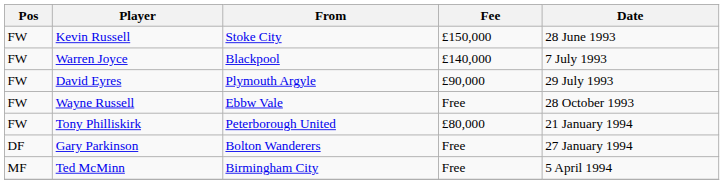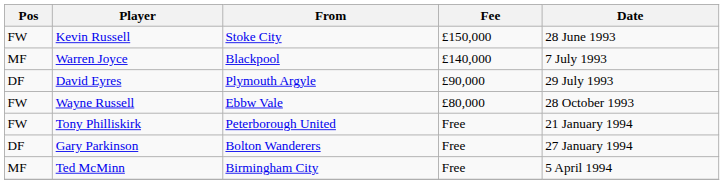 <table width=65% class="wikitable" style="text-align:center; font-size:95%; text-align:left">
 <tr>
 <th>Pos</th>
 <th>Player</th>
 <th>From</th>
 <th>Fee</th>
 <th>Date</th>
 </tr>
 <tr --->
 <td>FW</td>
 <td> <a href='#'>Kevin Russell</a></td>
 <td><a href='#'>Stoke City</a></td>
 <td>£150,000</td>
 <td>28 June 1993</td>
 </tr>
 <tr --->
-<td>FW</td>
+<td>MF</td>
 <td> <a href='#'>Warren Joyce</a></td>
 <td><a href='#'>Blackpool</a></td>
 <td>£140,000</td>
 <td>7 July 1993</td>
 </tr>
 <tr --->
-<td>FW</td>
+<td>DF</td>
 <td> <a href='#'>David Eyres</a></td>
 <td><a href='#'>Plymouth Argyle</a></td>
 <td>£90,000</td>
 <td>29 July 1993</td>
 </tr>
 <tr --->
 <td>FW</td>
 <td> <a href='#'>Wayne Russell</a></td>
 <td><a href='#'>Ebbw Vale</a></td>
-<td>Free</td>
+<td>£80,000</td>
 <td>28 October 1993</td>
 </tr>
 <tr --->
 <td>FW</td>
 <td> <a href='#'>Tony Philliskirk</a></td>
 <td><a href='#'>Peterborough United</a></td>
-<td>£80,000</td>
+<td>Free</td>
 <td>21 January 1994</td>
 </tr>
 <tr --->
 <td>DF</td>
 <td> <a href='#'>Gary Parkinson</a></td>
 <td><a href='#'>Bolton Wanderers</a></td>
 <td>Free</td>
 <td>27 January 1994</td>
 </tr>
 <tr --->
 <td>MF</td>
 <td> <a href='#'>Ted McMinn</a></td>
 <td><a href='#'>Birmingham City</a></td>
 <td>Free</td>
 <td>5 April 1994</td>
 </tr>
 <tr --->
 </tr>
 </table>
